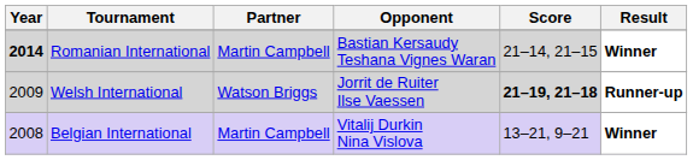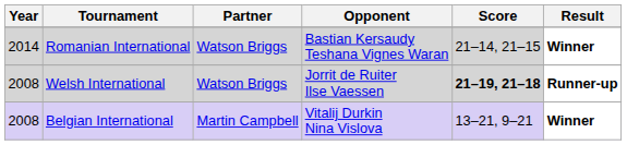 <table class="sortable wikitable" style="font-size: 90%;">
 <tr>
 <th>Year</th>
 <th>Tournament</th>
 <th>Partner</th>
 <th>Opponent</th>
 <th>Score</th>
 <th>Result</th>
 </tr>
 <tr>
 </tr>
 <tr style="background:#D5D5D5">
-<td align="center"><strong>2014</strong></td>
+<td align="center">2014</td>
 <td align="left"><a href='#'>Romanian International</a></td>
-<td align="left"> <a href='#'>Martin Campbell</a></td>
+<td align="left"> <a href='#'>Watson Briggs</a></td>
 <td align="left"> <a href='#'>Bastian Kersaudy</a> <br>  <a href='#'>Teshana Vignes Waran</a></td>
 <td align="left">21–14, 21–15</td>
 <td style="text-align:left; background:white"> <strong>Winner</strong></td>
 </tr>
 <tr>
 </tr>
 <tr style="background:#D5D5D5">
-<td align="center">2009</td>
+<td align="center">2008</td>
 <td align="left"><a href='#'>Welsh International</a></td>
 <td align="left"> <a href='#'>Watson Briggs</a></td>
 <td align="left"> <a href='#'>Jorrit de Ruiter</a> <br>  <a href='#'>Ilse Vaessen</a></td>
 <td align="left"><strong>21–19, 21–18</strong></td>
 <td style="text-align:left; background:white"> <strong>Runner-up</strong></td>
 </tr>
 <tr>
 </tr>
 <tr style="background:#D8CEF6">
 <td align="center">2008</td>
 <td align="left"><a href='#'>Belgian International</a></td>
 <td align="left"> <a href='#'>Martin Campbell</a></td>
 <td align="left"> <a href='#'>Vitalij Durkin</a> <br>  <a href='#'>Nina Vislova</a></td>
 <td align="left">13–21, 9–21</td>
 <td style="text-align:left; background:white"> <strong>Winner</strong></td>
 </tr>
 </table>
